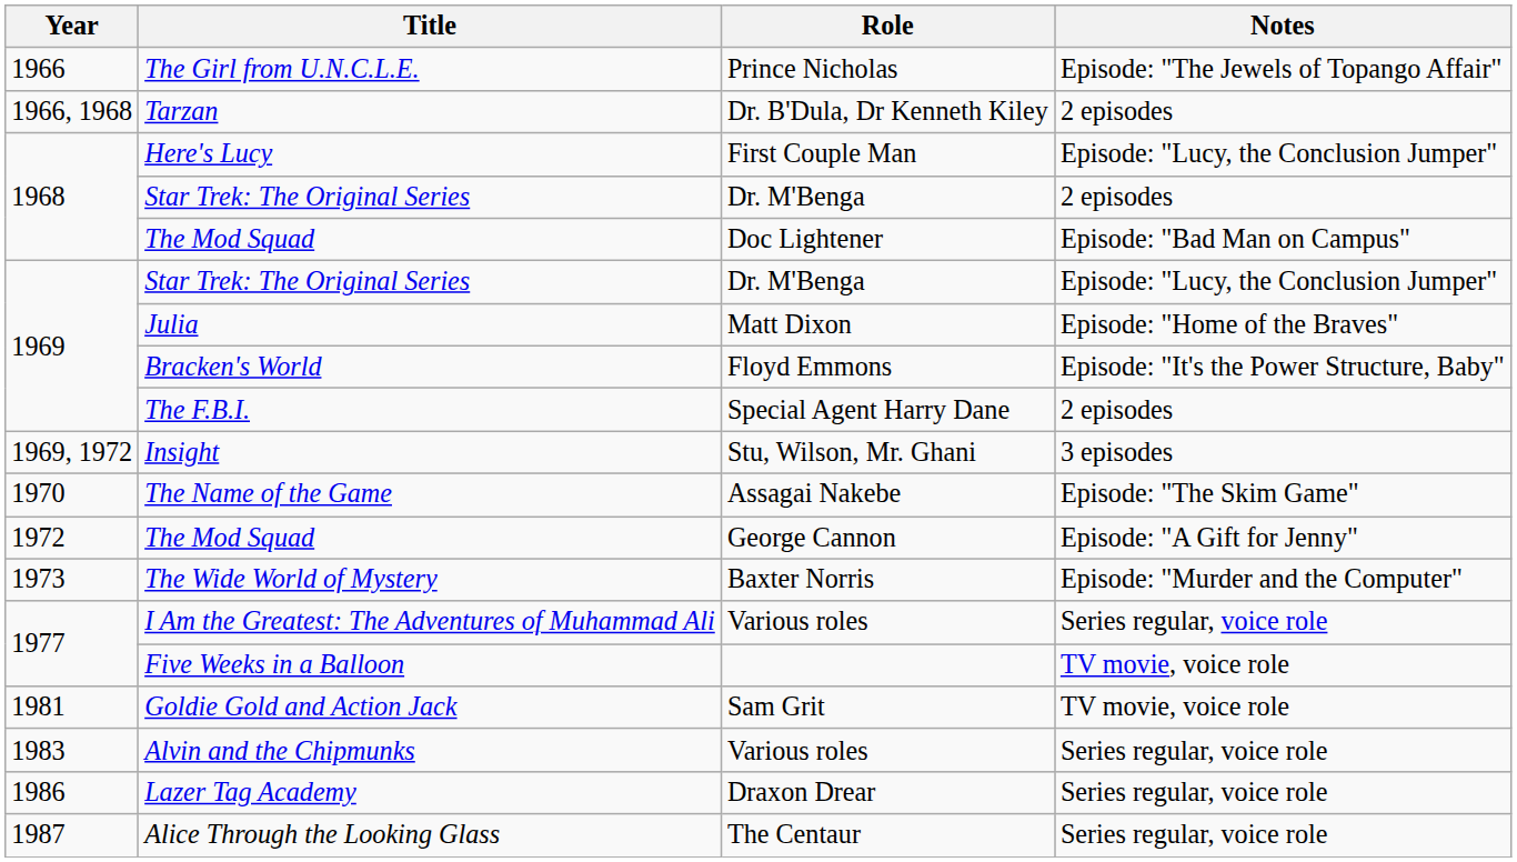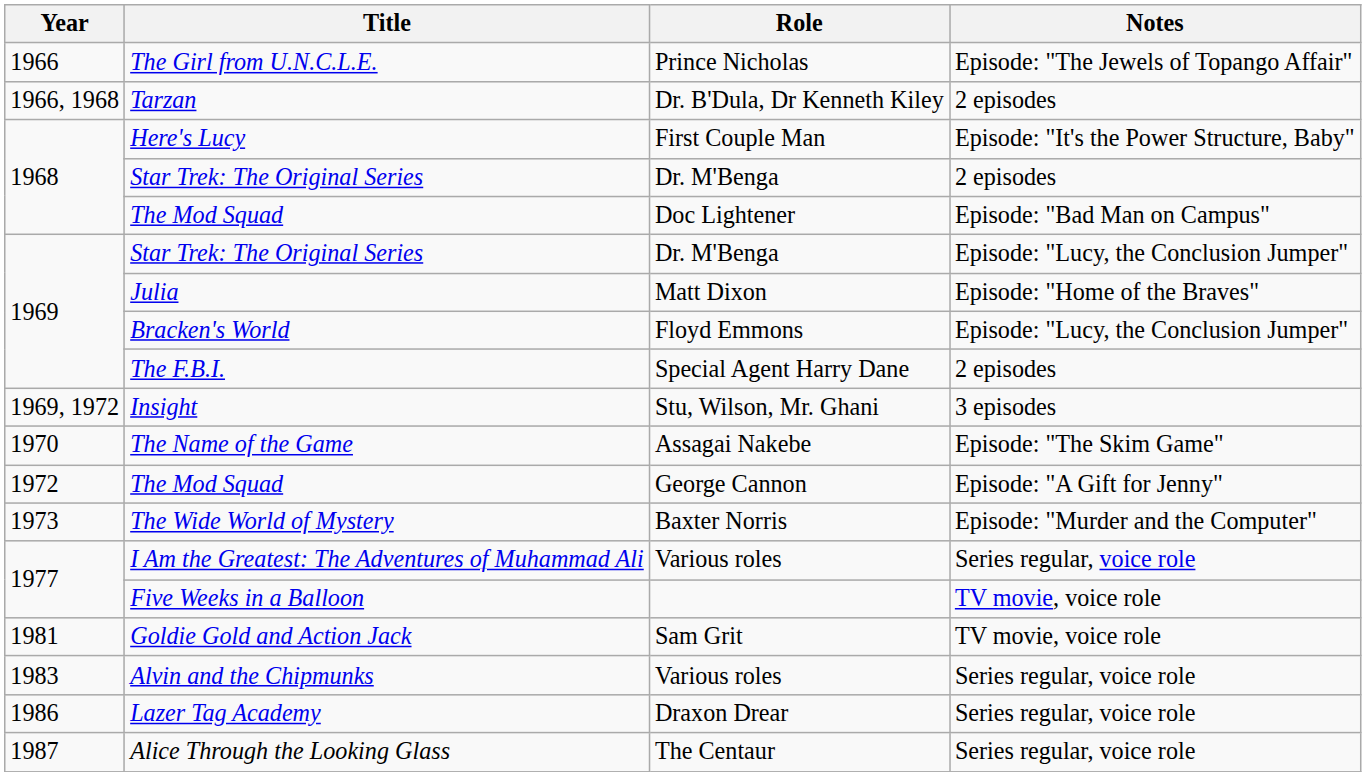 <table class="wikitable sortable">
 <tr>
 <th>Year</th>
 <th>Title</th>
 <th>Role</th>
 <th>Notes</th>
 </tr>
 <tr>
 <td>1966</td>
 <td><em><a href='#'>The Girl from U.N.C.L.E.</a></em></td>
 <td>Prince Nicholas</td>
 <td>Episode: "The Jewels of Topango Affair"</td>
 </tr>
 <tr>
 <td>1966, 1968</td>
 <td><em><a href='#'>Tarzan</a></em></td>
 <td>Dr. B'Dula, Dr Kenneth Kiley</td>
 <td>2 episodes</td>
 </tr>
 <tr>
 <td rowspan="3">1968</td>
 <td><em><a href='#'>Here's Lucy</a></em></td>
 <td>First Couple Man</td>
-<td>Episode: "Lucy, the Conclusion Jumper"</td>
+<td>Episode: "It's the Power Structure, Baby"</td>
 </tr>
 <tr>
 <td><em><a href='#'>Star Trek: The Original Series</a></em></td>
 <td>Dr. M'Benga</td>
 <td>2 episodes</td>
 </tr>
 <tr>
 <td><em><a href='#'>The Mod Squad</a></em></td>
 <td>Doc Lightener</td>
 <td>Episode: "Bad Man on Campus"</td>
 </tr>
 <tr>
 <td rowspan="4">1969</td>
 <td><em><a href='#'>Star Trek: The Original Series</a></em></td>
 <td>Dr. M'Benga</td>
 <td>Episode: "Lucy, the Conclusion Jumper"</td>
 </tr>
 <tr>
 <td><em><a href='#'>Julia</a></em></td>
 <td>Matt Dixon</td>
 <td>Episode: "Home of the Braves"</td>
 </tr>
 <tr>
 <td><em><a href='#'>Bracken's World</a></em></td>
 <td>Floyd Emmons</td>
-<td>Episode: "It's the Power Structure, Baby"</td>
+<td>Episode: "Lucy, the Conclusion Jumper"</td>
 </tr>
 <tr>
 <td><em><a href='#'>The F.B.I.</a></em></td>
 <td>Special Agent Harry Dane</td>
 <td>2 episodes</td>
 </tr>
 <tr>
 <td>1969, 1972</td>
 <td><em><a href='#'>Insight</a></em></td>
 <td>Stu, Wilson, Mr. Ghani</td>
 <td>3 episodes</td>
 </tr>
 <tr>
 <td>1970</td>
 <td><em><a href='#'>The Name of the Game</a></em></td>
 <td>Assagai Nakebe</td>
 <td>Episode: "The Skim Game"</td>
 </tr>
 <tr>
 <td>1972</td>
 <td><em><a href='#'>The Mod Squad</a></em></td>
 <td>George Cannon</td>
 <td>Episode: "A Gift for Jenny"</td>
 </tr>
 <tr>
 <td>1973</td>
 <td><em><a href='#'>The Wide World of Mystery</a></em></td>
 <td>Baxter Norris</td>
 <td>Episode: "Murder and the Computer"</td>
 </tr>
 <tr>
 <td rowspan="2">1977</td>
 <td><em><a href='#'>I Am the Greatest: The Adventures of Muhammad Ali</a></em></td>
 <td>Various roles</td>
 <td>Series regular, <a href='#'>voice role</a></td>
 </tr>
 <tr>
 <td><em><a href='#'>Five Weeks in a Balloon</a></em></td>
 <td></td>
 <td><a href='#'>TV movie</a>, voice role</td>
 </tr>
 <tr>
 <td>1981</td>
 <td><em><a href='#'>Goldie Gold and Action Jack</a></em></td>
 <td>Sam Grit</td>
 <td>TV movie, voice role</td>
 </tr>
 <tr>
 <td>1983</td>
 <td><em><a href='#'>Alvin and the Chipmunks</a></em></td>
 <td>Various roles</td>
 <td>Series regular, voice role</td>
 </tr>
 <tr>
 <td>1986</td>
 <td><em><a href='#'>Lazer Tag Academy</a></em></td>
 <td>Draxon Drear</td>
 <td>Series regular, voice role</td>
 </tr>
 <tr>
 <td>1987</td>
 <td><em>Alice Through the Looking Glass</em></td>
 <td>The Centaur</td>
 <td>Series regular, voice role</td>
 </tr>
 </table>
